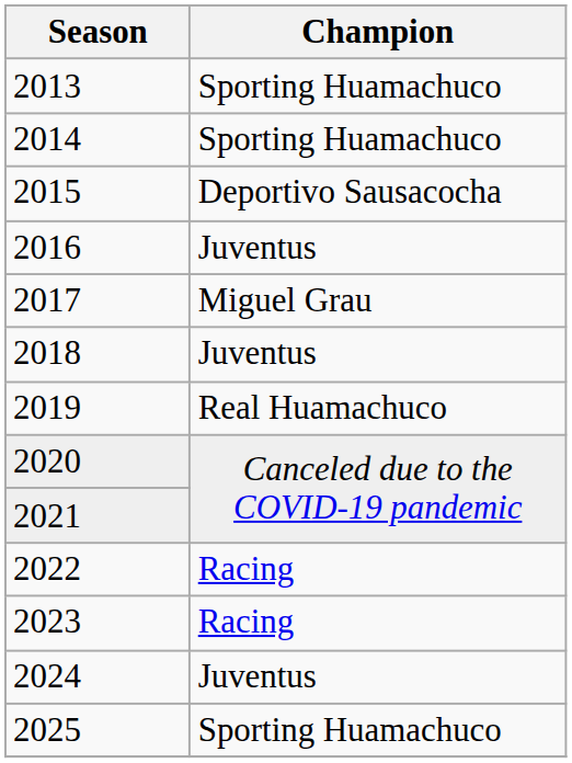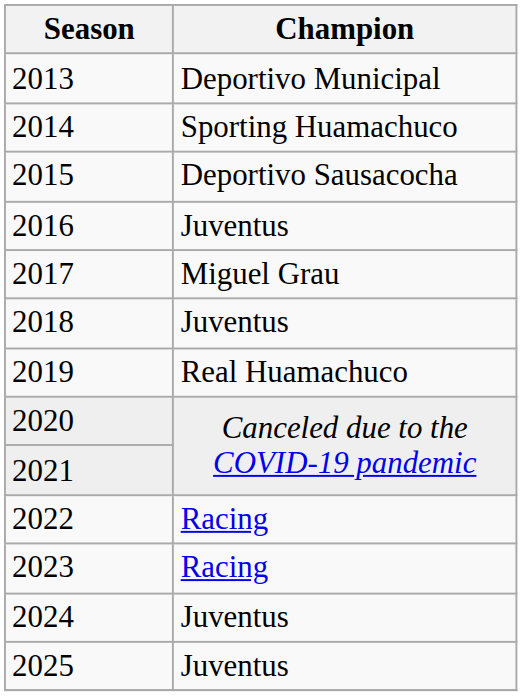 <table class="wikitable sortable">
 <tr>
 <th width=80px>Season</th>
 <th width=170px>Champion</th>
 </tr>
 <tr>
 <td>2013</td>
-<td>Sporting Huamachuco</td>
+<td>Deportivo Municipal</td>
 </tr>
 <tr>
 <td>2014</td>
 <td>Sporting Huamachuco</td>
 </tr>
 <tr>
 <td>2015</td>
 <td>Deportivo Sausacocha</td>
 </tr>
 <tr>
 <td>2016</td>
 <td>Juventus</td>
 </tr>
 <tr>
 <td>2017</td>
 <td>Miguel Grau</td>
 </tr>
 <tr>
 <td>2018</td>
 <td>Juventus</td>
 </tr>
 <tr>
 <td>2019</td>
 <td>Real Huamachuco</td>
 </tr>
 <tr bgcolor=#efefef>
 <td>2020</td>
 <td rowspan=2 colspan="1" align=center><em>Canceled due to the <a href='#'>COVID-19 pandemic</a></em></td>
 </tr>
 <tr bgcolor=#efefef>
 <td>2021</td>
 </tr>
 <tr>
 <td>2022</td>
 <td><a href='#'>Racing</a></td>
 </tr>
 <tr>
 <td>2023</td>
 <td><a href='#'>Racing</a></td>
 </tr>
 <tr>
 <td>2024</td>
 <td>Juventus</td>
 </tr>
 <tr>
 <td>2025</td>
-<td>Sporting Huamachuco</td>
+<td>Juventus</td>
 </tr>
 <tr>
 </tr>
 </table>
